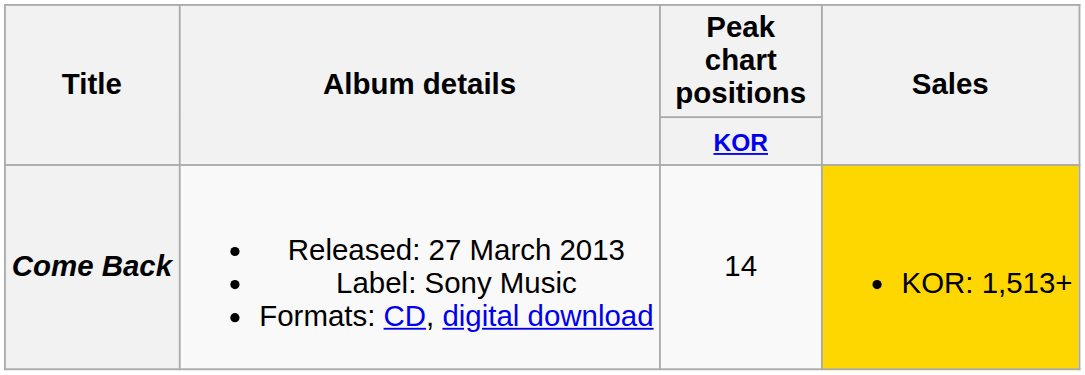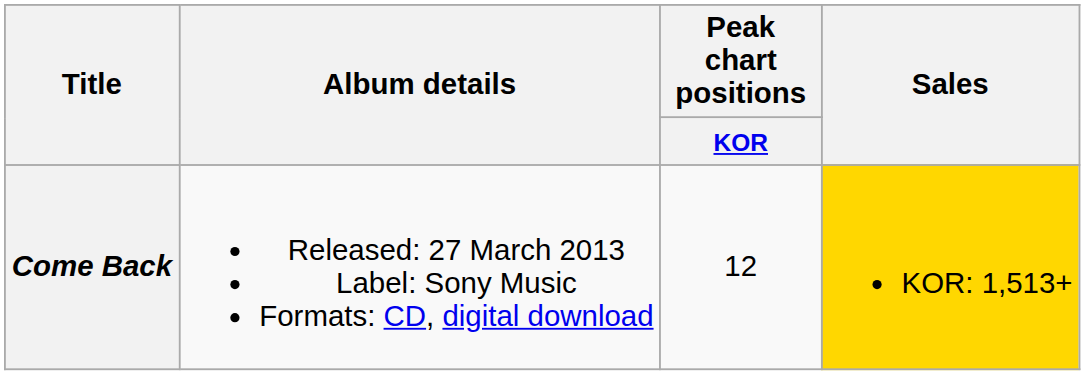 <table class="wikitable plainrowheaders" style="text-align:center;">
 <tr>
 <th scope="col" rowspan="2">Title</th>
 <th scope="col" rowspan="2">Album details</th>
 <th scope="col" colspan="1" style="width:5em;">Peak chart positions</th>
 <th scope="col" rowspan="2">Sales</th>
 </tr>
 <tr>
 <th><small><a href='#'>KOR</a></small><br></th>
 </tr>
 <tr>
 <th scope="row"><em>Come Back</em></th>
 <td><br><ul><li>Released: 27 March 2013</li><li>Label: Sony Music</li><li>Formats: <a href='#'>CD</a>, <a href='#'>digital download</a></li></ul></td>
-<td>14</td>
+<td>12</td>
 <td style="background: gold;"><br><ul><li>KOR: 1,513+</li></ul></td>
 </tr>
 </table>
